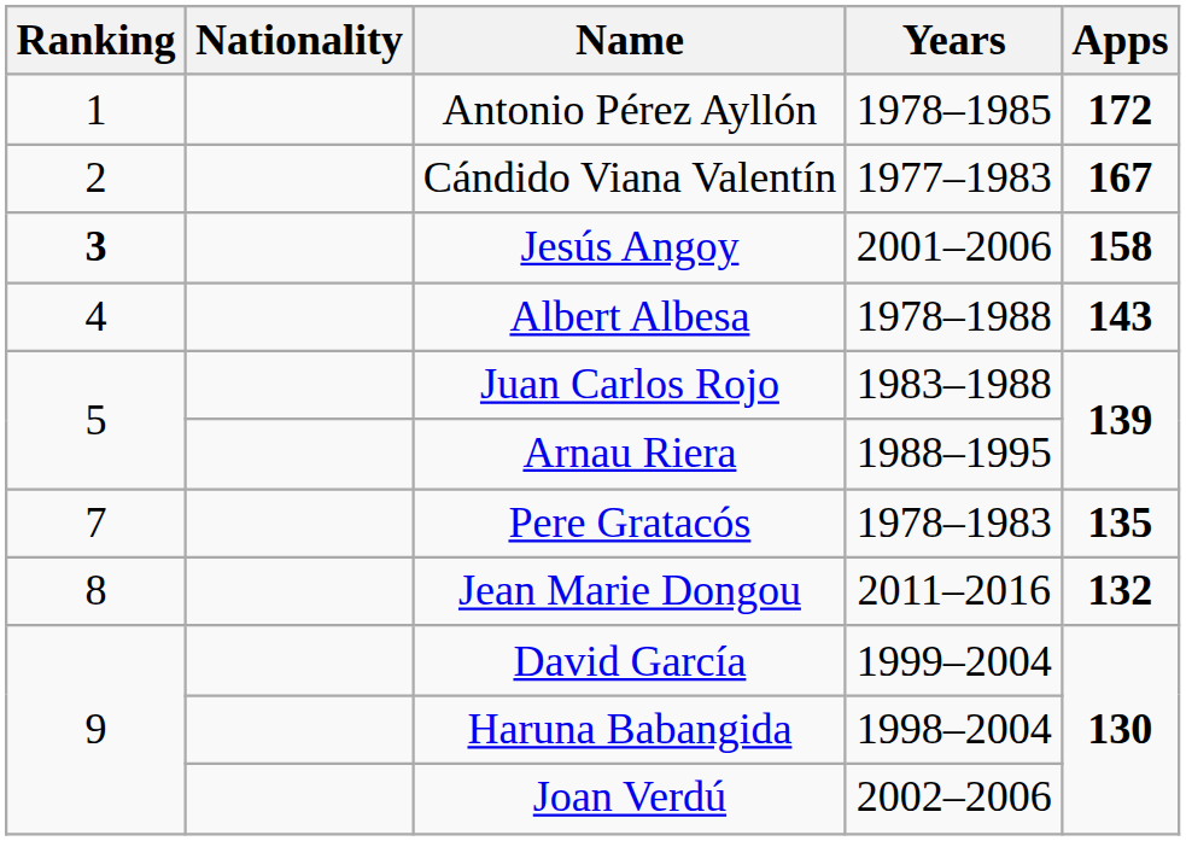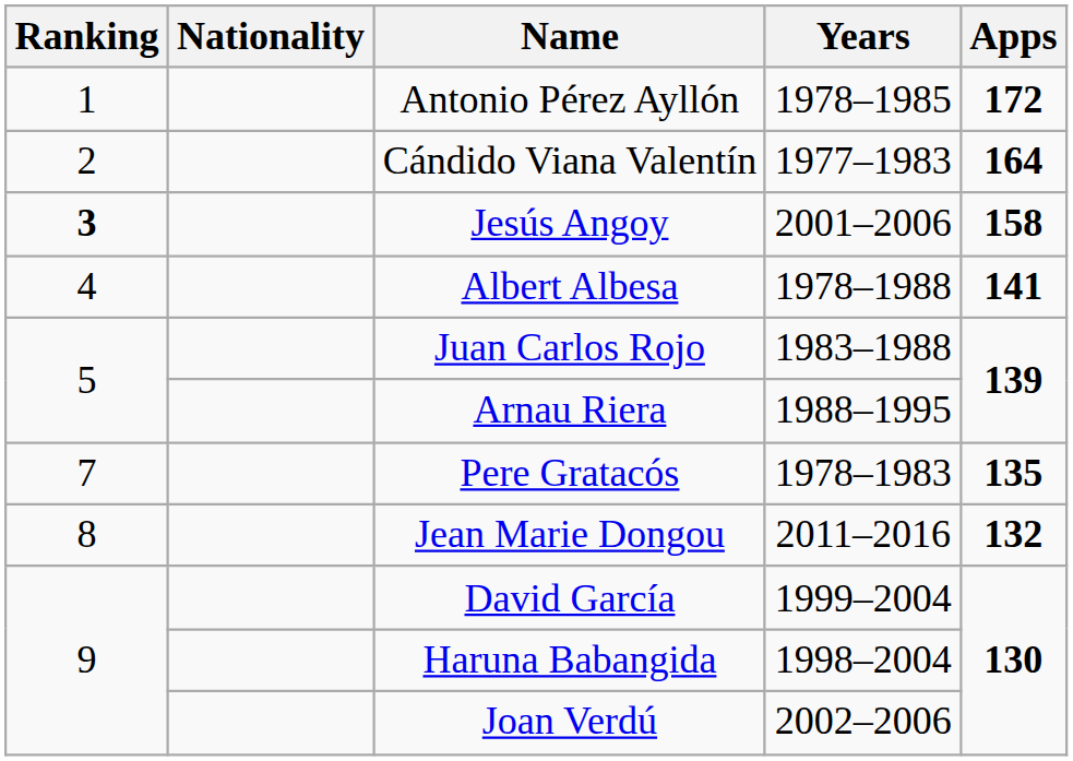 <table class="wikitable sortable" style=text-align:center>
 <tr>
 <th>Ranking</th>
 <th>Nationality</th>
 <th>Name</th>
 <th>Years</th>
 <th>Apps</th>
 </tr>
 <tr>
 <td>1</td>
 <td align=left></td>
 <td>Antonio Pérez Ayllón</td>
 <td>1978–1985</td>
 <td><strong>172</strong></td>
 </tr>
 <tr>
 <td>2</td>
 <td align=left></td>
 <td>Cándido Viana Valentín</td>
 <td>1977–1983</td>
-<td><strong>167</strong></td>
+<td><strong>164</strong></td>
 </tr>
 <tr>
 <td><strong>3</strong></td>
 <td align=left></td>
 <td><a href='#'>Jesús Angoy</a></td>
 <td>2001–2006</td>
 <td><strong>158</strong></td>
 </tr>
 <tr>
 <td>4</td>
 <td align=left></td>
 <td><a href='#'>Albert Albesa</a></td>
 <td>1978–1988</td>
-<td><strong>143</strong></td>
+<td><strong>141</strong></td>
 </tr>
 <tr>
 <td rowspan=2>5</td>
 <td align=left></td>
 <td><a href='#'>Juan Carlos Rojo</a></td>
 <td>1983–1988</td>
 <td rowspan=2><strong>139</strong></td>
 </tr>
 <tr>
 <td align=left></td>
 <td><a href='#'>Arnau Riera</a></td>
 <td>1988–1995</td>
 </tr>
 <tr>
 <td>7</td>
 <td align=left></td>
 <td><a href='#'>Pere Gratacós</a></td>
 <td>1978–1983</td>
 <td><strong>135</strong></td>
 </tr>
 <tr>
 <td>8</td>
 <td align=left></td>
 <td><a href='#'>Jean Marie Dongou</a></td>
 <td>2011–2016</td>
 <td><strong>132</strong></td>
 </tr>
 <tr>
 <td rowspan=3>9</td>
 <td align=left></td>
 <td><a href='#'>David García</a></td>
 <td>1999–2004</td>
 <td rowspan=3><strong>130</strong></td>
 </tr>
 <tr>
 <td align=left></td>
 <td><a href='#'>Haruna Babangida</a></td>
 <td>1998–2004</td>
 </tr>
 <tr −>
 <td align=left></td>
 <td><a href='#'>Joan Verdú</a></td>
 <td>2002–2006</td>
 </tr>
 </table>
